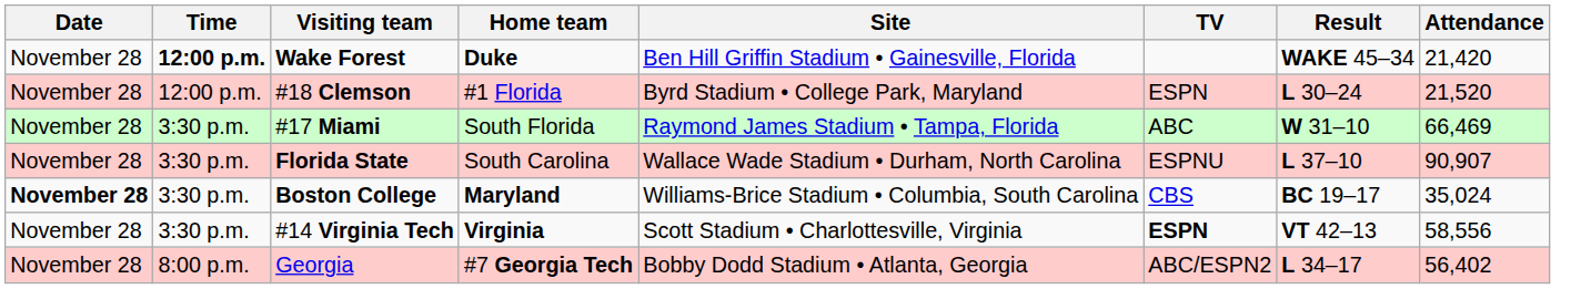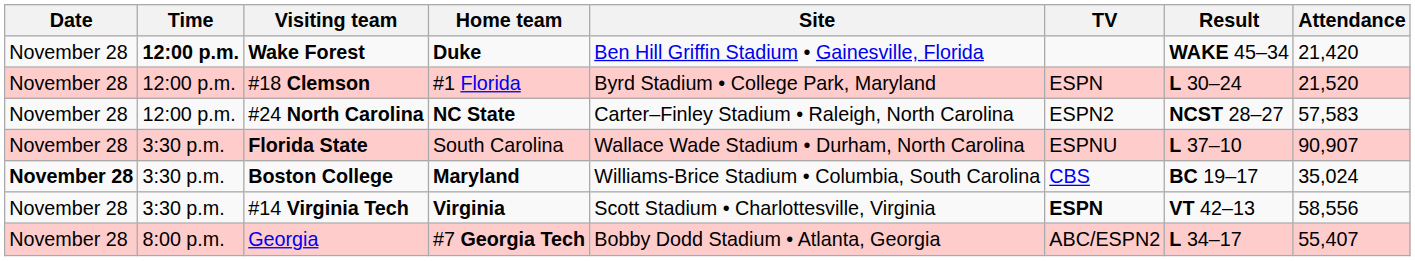 <table class="wikitable" style="font-size:95%;">
 <tr>
 <th>Date</th>
 <th>Time</th>
 <th>Visiting team</th>
 <th>Home team</th>
 <th>Site</th>
 <th>TV</th>
 <th>Result</th>
 <th>Attendance</th>
 </tr>
 <tr bgcolor=>
 <td>November 28</td>
 <td><strong>12:00 p.m.</strong></td>
 <td><strong>Wake Forest</strong></td>
 <td><strong>Duke</strong></td>
 <td><a href='#'>Ben Hill Griffin Stadium</a> • <a href='#'>Gainesville, Florida</a></td>
 <td></td>
 <td><strong>WAKE</strong> 45–34</td>
 <td>21,420</td>
 </tr>
 <tr bgcolor=ffcccc>
 <td>November 28</td>
 <td>12:00 p.m.</td>
 <td>#18 <strong>Clemson</strong></td>
 <td>#1 <a href='#'>Florida</a></td>
 <td>Byrd Stadium • College Park, Maryland</td>
 <td>ESPN</td>
 <td><strong>L</strong> 30–24</td>
 <td>21,520</td>
 </tr>
-<tr bgcolor=ccffcc>
+<tr bgcolor=>
 <td>November 28</td>
-<td>3:30 p.m.</td>
-<td>#17 <strong>Miami</strong></td>
-<td>South Florida</td>
-<td><a href='#'>Raymond James Stadium</a> • <a href='#'>Tampa, Florida</a></td>
-<td>ABC</td>
-<td><strong>W</strong> 31–10</td>
-<td>66,469</td>
+<td>12:00 p.m.</td>
+<td>#24 <strong>North Carolina</strong></td>
+<td><strong>NC State</strong></td>
+<td>Carter–Finley Stadium • Raleigh, North Carolina</td>
+<td>ESPN2</td>
+<td><strong>NCST</strong> 28–27</td>
+<td>57,583</td>
 </tr>
 <tr bgcolor=ffcccc>
 <td>November 28</td>
 <td>3:30 p.m.</td>
 <td><strong>Florida State</strong></td>
 <td>South Carolina</td>
 <td>Wallace Wade Stadium • Durham, North Carolina</td>
 <td>ESPNU</td>
 <td><strong>L</strong> 37–10</td>
 <td>90,907</td>
 </tr>
 <tr bgcolor=>
 <td><strong>November 28</strong></td>
 <td>3:30 p.m.</td>
 <td><strong>Boston College</strong></td>
 <td><strong>Maryland</strong></td>
 <td>Williams-Brice Stadium • Columbia, South Carolina</td>
 <td><a href='#'>CBS</a></td>
 <td><strong>BC</strong> 19–17</td>
 <td>35,024</td>
 </tr>
 <tr bgcolor=>
 <td>November 28</td>
 <td>3:30 p.m.</td>
 <td>#14 <strong>Virginia Tech</strong></td>
 <td><strong>Virginia</strong></td>
 <td>Scott Stadium • Charlottesville, Virginia</td>
 <td><strong>ESPN</strong></td>
 <td><strong>VT</strong> 42–13</td>
 <td>58,556</td>
 </tr>
 <tr bgcolor=ffcccc>
 <td>November 28</td>
 <td>8:00 p.m.</td>
 <td><a href='#'>Georgia</a></td>
 <td>#7 <strong>Georgia Tech</strong></td>
 <td>Bobby Dodd Stadium • Atlanta, Georgia</td>
 <td>ABC/ESPN2</td>
 <td><strong>L</strong> 34–17</td>
-<td>56,402</td>
+<td>55,407</td>
 </tr>
 </table>
